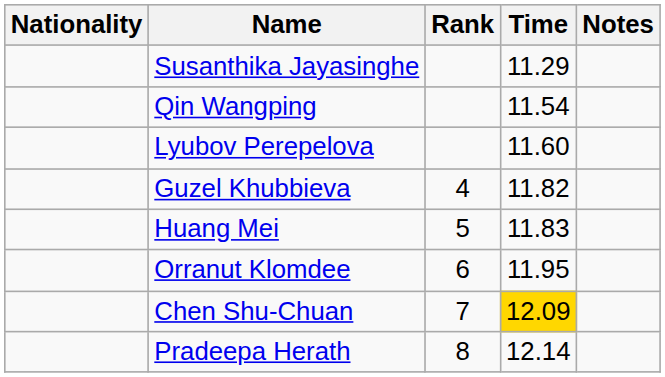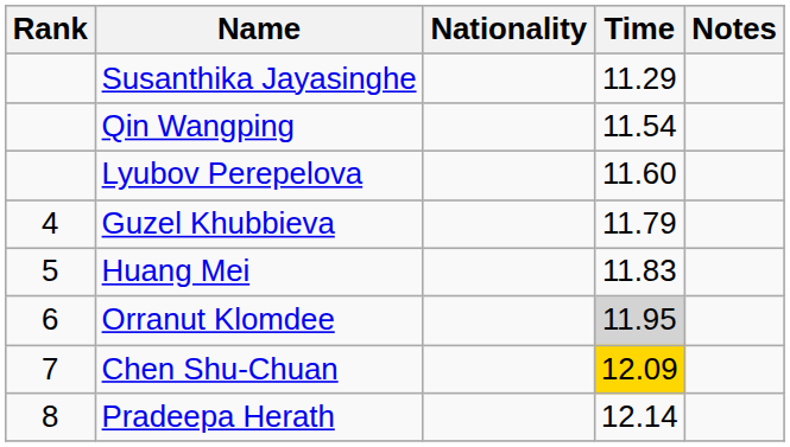 <table class="wikitable sortable" style="text-align:center">
 <tr>
+<th>Rank</th>
+<th>Name</th>
 <th>Nationality</th>
-<th>Name</th>
-<th>Rank</th>
 <th>Time</th>
 <th>Notes</th>
 </tr>
 <tr>
+<td></td>
+<td align=left><a href='#'>Susanthika Jayasinghe</a></td>
 <td align=left></td>
-<td align=left><a href='#'>Susanthika Jayasinghe</a></td>
-<td></td>
 <td>11.29</td>
 <td></td>
 </tr>
 <tr>
+<td></td>
+<td align=left><a href='#'>Qin Wangping</a></td>
 <td align=left></td>
-<td align=left><a href='#'>Qin Wangping</a></td>
-<td></td>
 <td>11.54</td>
 <td></td>
 </tr>
 <tr>
+<td></td>
+<td align=left><a href='#'>Lyubov Perepelova</a></td>
 <td align=left></td>
-<td align=left><a href='#'>Lyubov Perepelova</a></td>
-<td></td>
 <td>11.60</td>
 <td></td>
 </tr>
 <tr>
+<td>4</td>
+<td align=left><a href='#'>Guzel Khubbieva</a></td>
 <td align=left></td>
-<td align=left><a href='#'>Guzel Khubbieva</a></td>
-<td>4</td>
-<td>11.82</td>
+<td>11.79</td>
 <td></td>
 </tr>
 <tr>
+<td>5</td>
+<td align=left><a href='#'>Huang Mei</a></td>
 <td align=left></td>
-<td align=left><a href='#'>Huang Mei</a></td>
-<td>5</td>
 <td>11.83</td>
 <td></td>
 </tr>
 <tr>
+<td>6</td>
+<td align=left><a href='#'>Orranut Klomdee</a></td>
 <td align=left></td>
-<td align=left><a href='#'>Orranut Klomdee</a></td>
-<td>6</td>
-<td>11.95</td>
+<td style="background: lightgrey;">11.95</td>
 <td></td>
 </tr>
 <tr>
+<td>7</td>
+<td align=left><a href='#'>Chen Shu-Chuan</a></td>
 <td align=left></td>
-<td align=left><a href='#'>Chen Shu-Chuan</a></td>
-<td>7</td>
 <td style="background: gold;">12.09</td>
 <td></td>
 </tr>
 <tr>
+<td>8</td>
+<td align=left><a href='#'>Pradeepa Herath</a></td>
 <td align=left></td>
-<td align=left><a href='#'>Pradeepa Herath</a></td>
-<td>8</td>
 <td>12.14</td>
 <td></td>
 </tr>
 </table>
